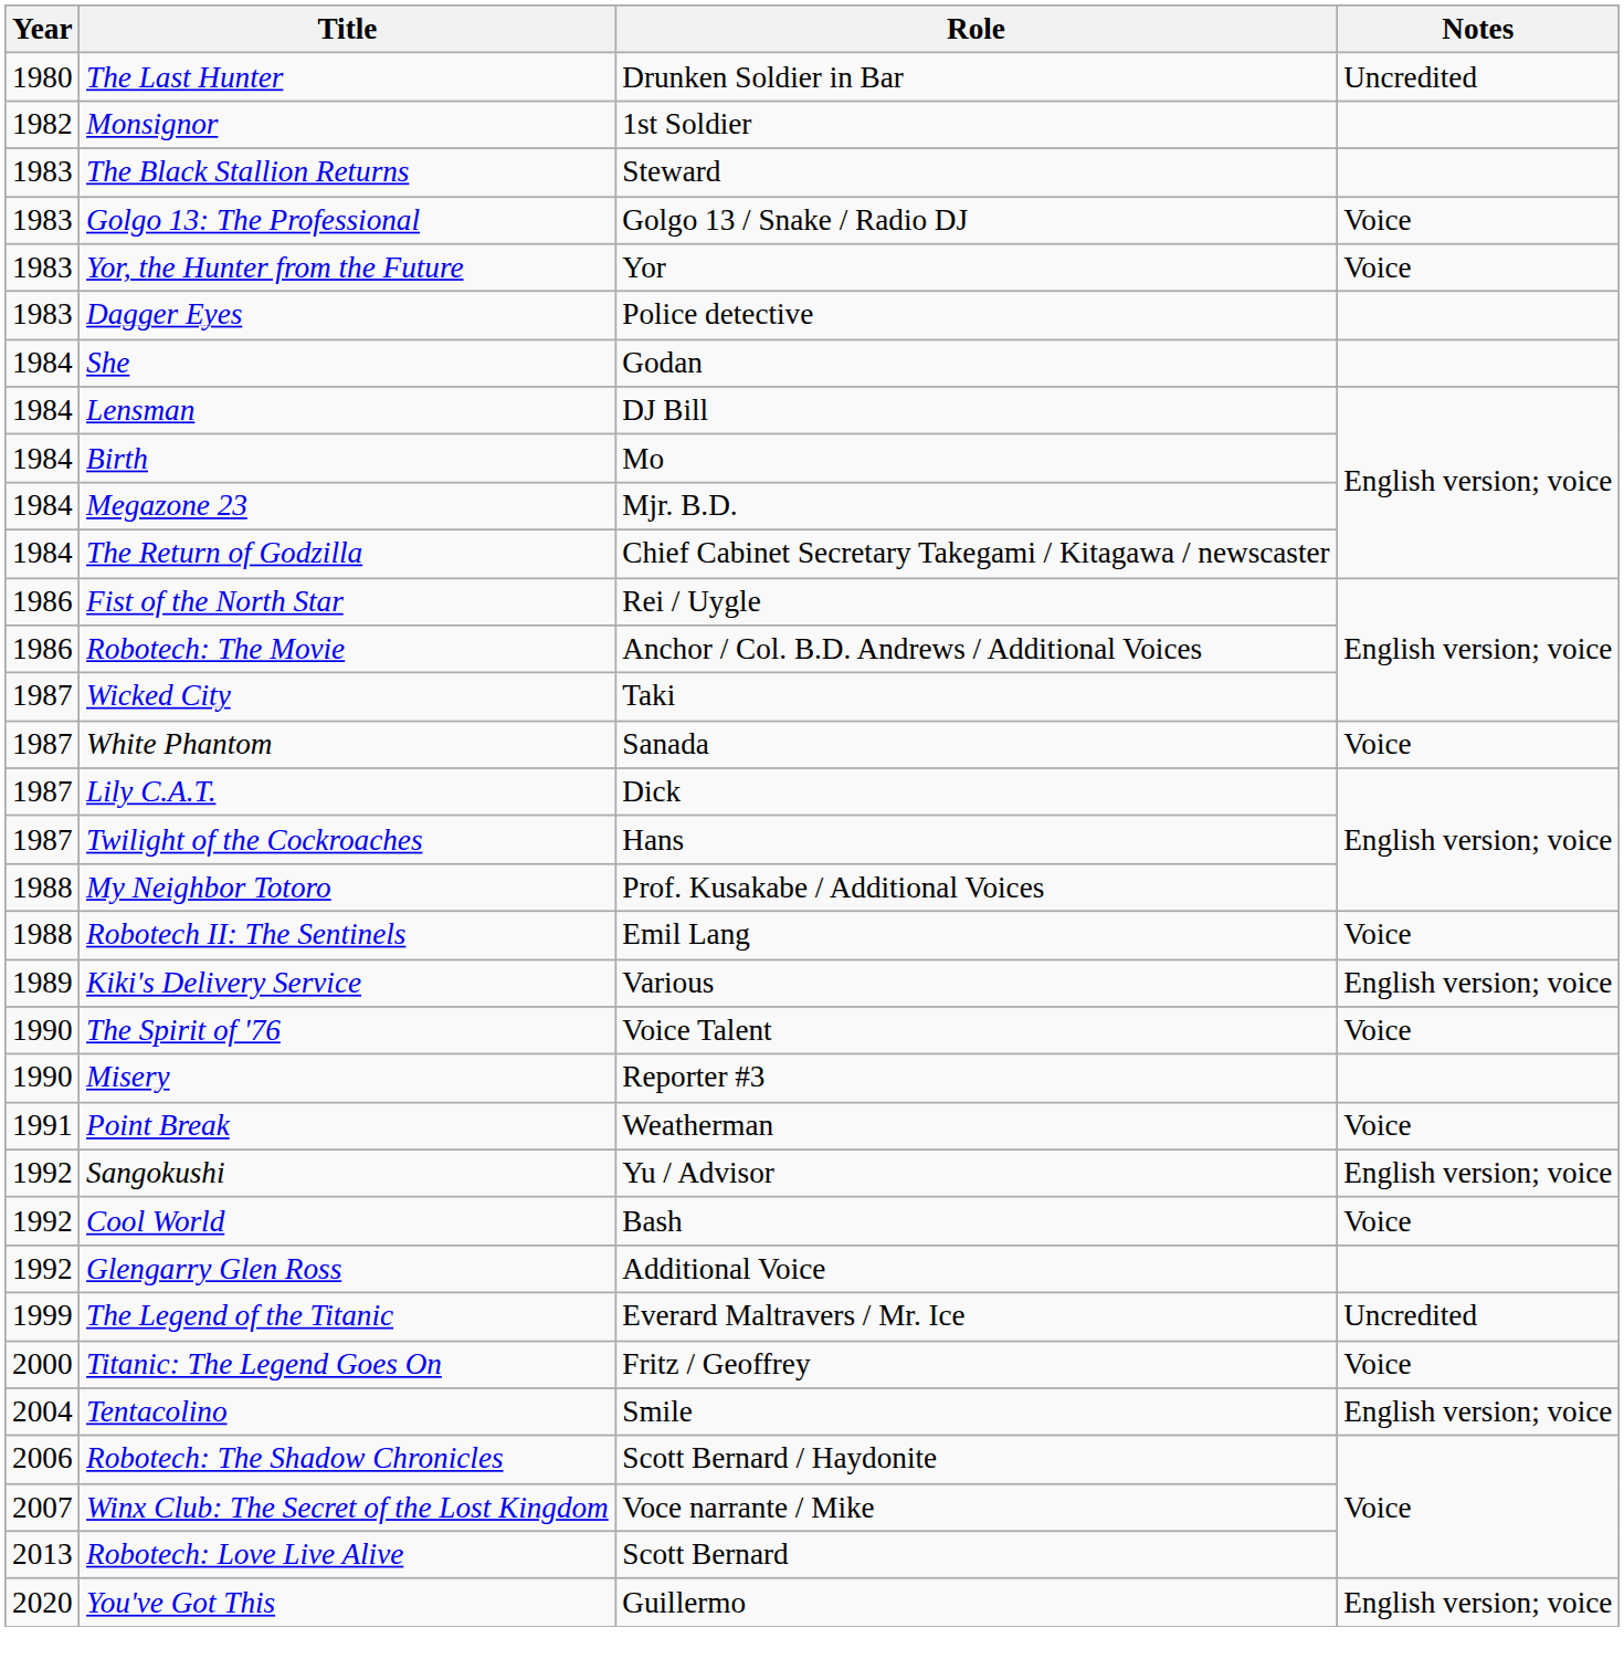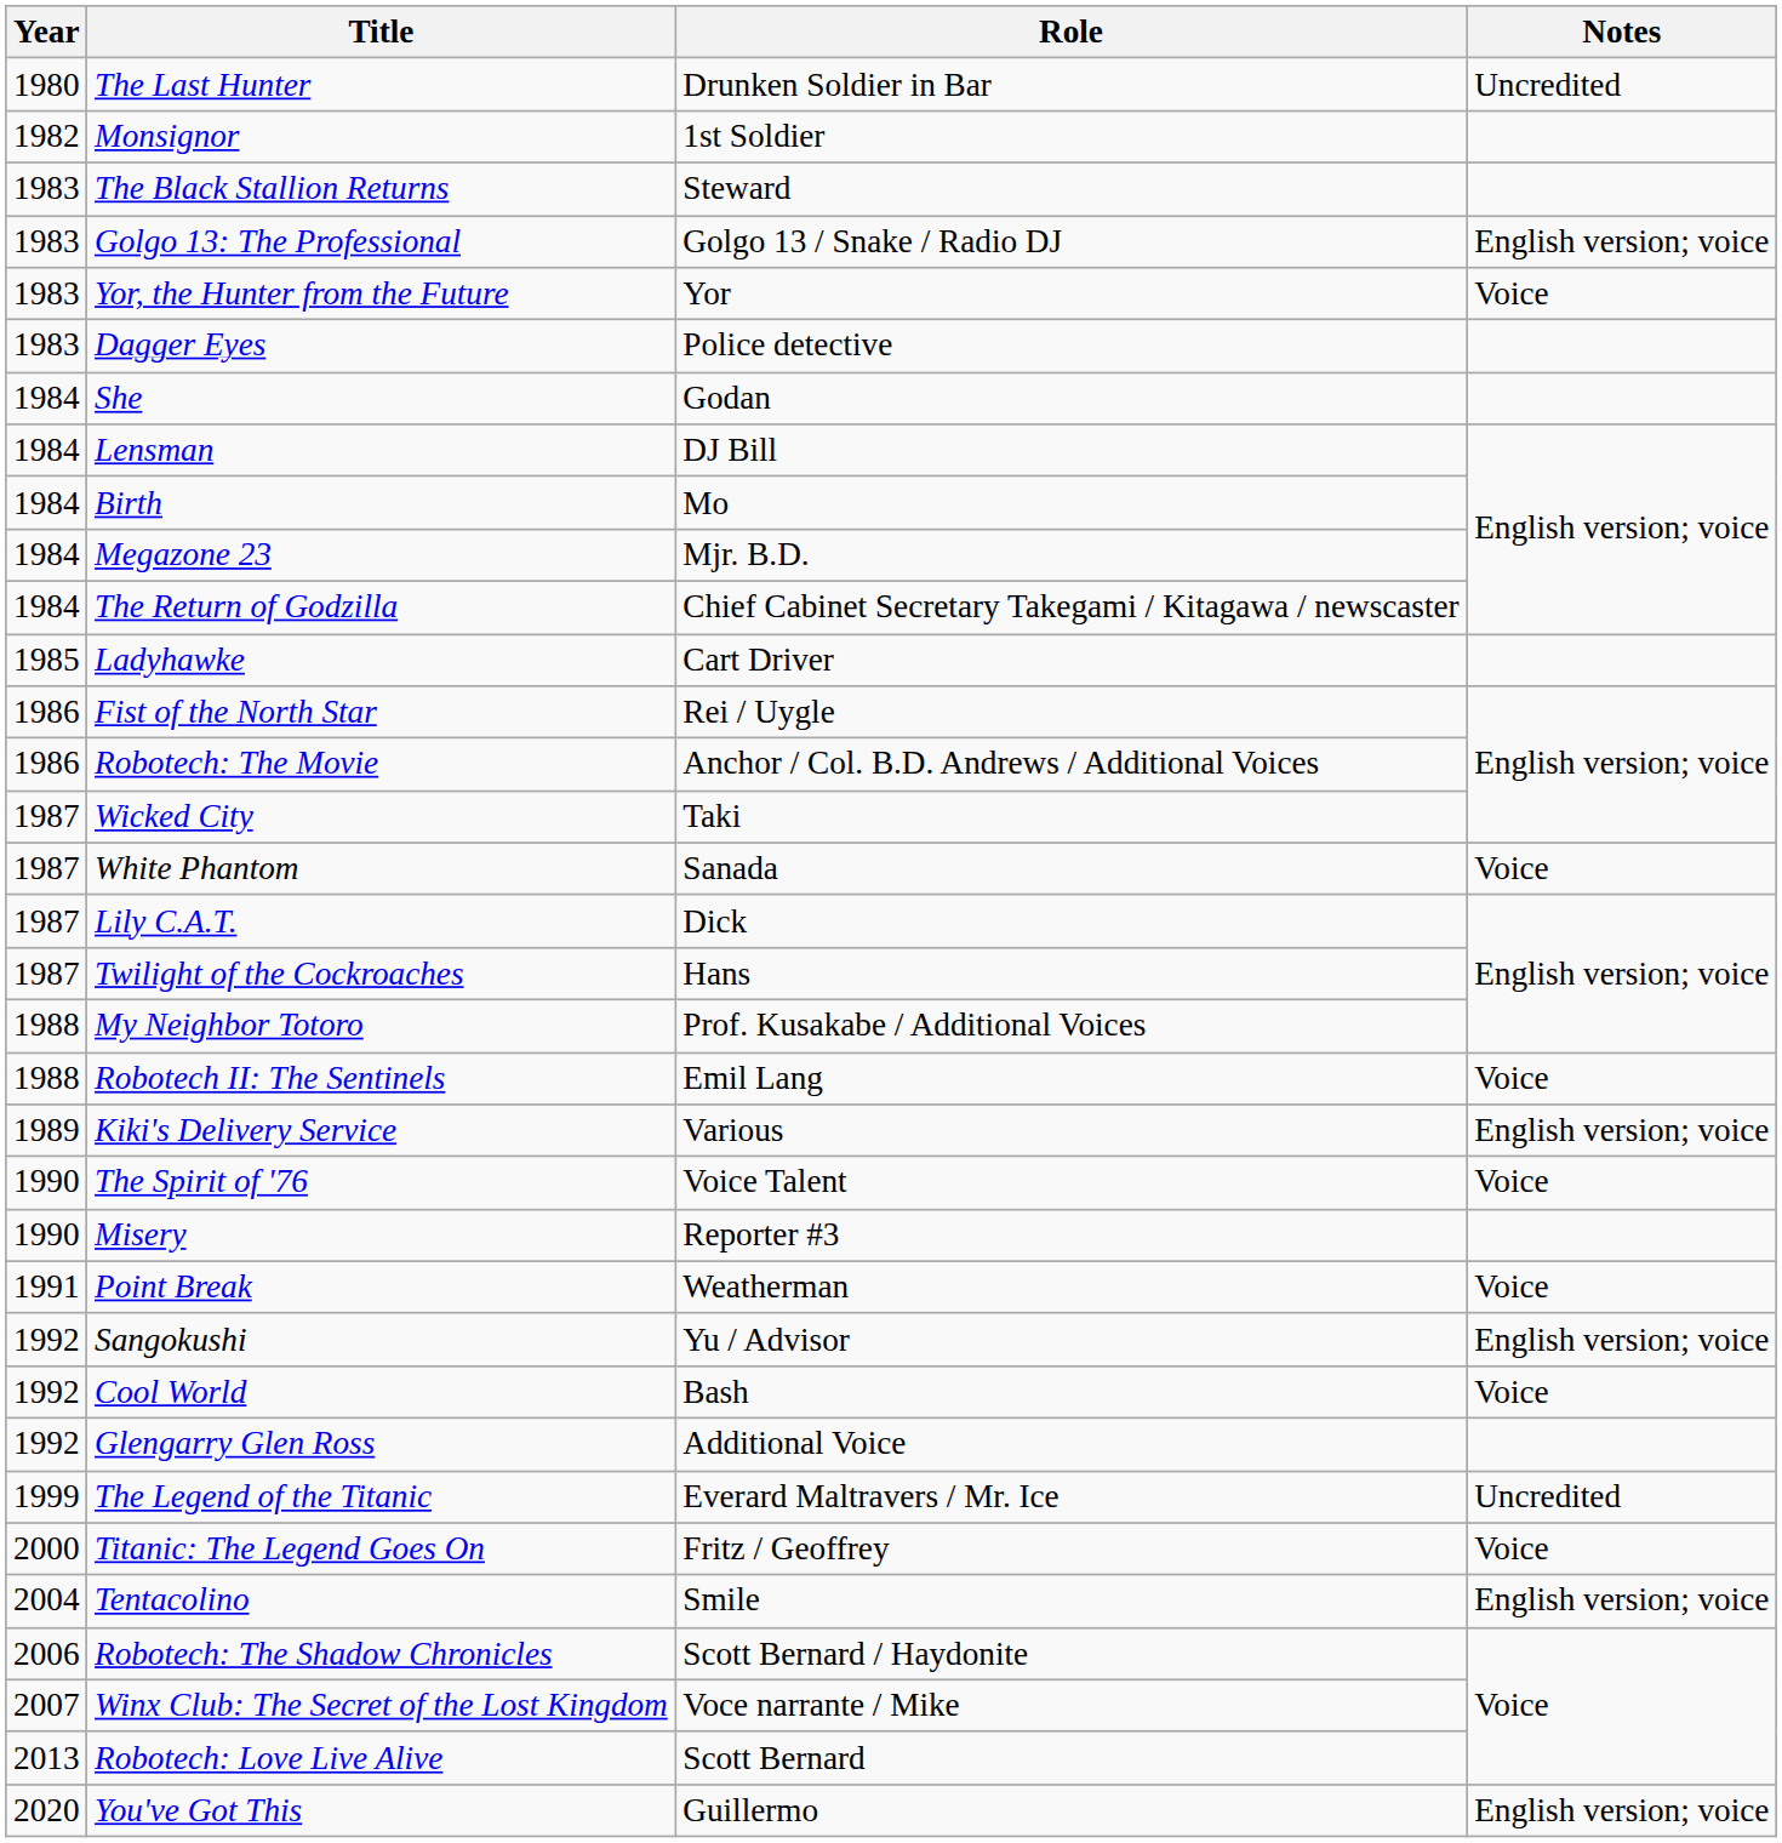 <table class="wikitable sortable">
 <tr>
 <th>Year</th>
 <th>Title</th>
 <th>Role</th>
 <th>Notes</th>
 </tr>
 <tr>
 <td>1980</td>
 <td><em><a href='#'>The Last Hunter</a></em></td>
 <td>Drunken Soldier in Bar</td>
 <td>Uncredited</td>
 </tr>
 <tr>
 <td>1982</td>
 <td><a href='#'><em>Monsignor</em></a></td>
 <td>1st Soldier</td>
 <td></td>
 </tr>
 <tr>
 <td>1983</td>
 <td><em><a href='#'>The Black Stallion Returns</a></em></td>
 <td>Steward</td>
 <td></td>
 </tr>
 <tr>
 <td>1983</td>
 <td><em><a href='#'>Golgo 13: The Professional</a></em></td>
 <td>Golgo 13 / Snake / Radio DJ</td>
-<td>Voice</td>
+<td>English version; voice</td>
 </tr>
 <tr>
 <td>1983</td>
 <td><em><a href='#'>Yor, the Hunter from the Future</a></em></td>
 <td>Yor</td>
 <td>Voice</td>
 </tr>
 <tr>
 <td>1983</td>
 <td><em><a href='#'>Dagger Eyes</a></em></td>
 <td>Police detective</td>
 <td></td>
 </tr>
 <tr>
 <td>1984</td>
 <td><a href='#'><em>She</em></a></td>
 <td>Godan</td>
 <td></td>
 </tr>
 <tr>
 <td>1984</td>
 <td><a href='#'><em>Lensman</em></a></td>
 <td>DJ Bill</td>
 <td rowspan="4">English version; voice</td>
 </tr>
 <tr>
 <td>1984</td>
 <td><a href='#'><em>Birth</em></a></td>
 <td>Mo</td>
 </tr>
 <tr>
 <td>1984</td>
 <td><em><a href='#'>Megazone 23</a></em></td>
 <td>Mjr. B.D.</td>
 </tr>
 <tr>
 <td>1984</td>
 <td><em><a href='#'>The Return of Godzilla</a></em></td>
 <td>Chief Cabinet Secretary Takegami / Kitagawa / newscaster</td>
+</tr>
+<tr>
+<td>1985</td>
+<td><a href='#'><em>Ladyhawke</em></a></td>
+<td>Cart Driver</td>
+<td></td>
 </tr>
 <tr>
 <td>1986</td>
 <td><a href='#'><em>Fist of the North Star</em></a></td>
 <td>Rei / Uygle</td>
 <td rowspan="3">English version; voice</td>
 </tr>
 <tr>
 <td>1986</td>
 <td><em><a href='#'>Robotech: The Movie</a></em></td>
 <td>Anchor / Col. B.D. Andrews / Additional Voices</td>
 </tr>
 <tr>
 <td>1987</td>
 <td><a href='#'><em>Wicked City</em></a></td>
 <td>Taki</td>
 </tr>
 <tr>
 <td>1987</td>
 <td><em>White Phantom</em></td>
 <td>Sanada</td>
 <td>Voice</td>
 </tr>
 <tr>
 <td>1987</td>
 <td><em><a href='#'>Lily C.A.T.</a></em></td>
 <td>Dick</td>
 <td rowspan="3">English version; voice</td>
 </tr>
 <tr>
 <td>1987</td>
 <td><em><a href='#'>Twilight of the Cockroaches</a></em></td>
 <td>Hans</td>
 </tr>
 <tr>
 <td>1988</td>
 <td><em><a href='#'>My Neighbor Totoro</a></em></td>
 <td>Prof. Kusakabe / Additional Voices</td>
 </tr>
 <tr>
 <td>1988</td>
 <td><em><a href='#'>Robotech II: The Sentinels</a></em></td>
 <td>Emil Lang</td>
 <td>Voice</td>
 </tr>
 <tr>
 <td>1989</td>
 <td><em><a href='#'>Kiki's Delivery Service</a></em></td>
 <td>Various</td>
 <td>English version; voice</td>
 </tr>
 <tr>
 <td>1990</td>
 <td><a href='#'><em>The Spirit of '76</em></a></td>
 <td>Voice Talent</td>
 <td>Voice</td>
 </tr>
 <tr>
 <td>1990</td>
 <td><a href='#'><em>Misery</em></a></td>
 <td>Reporter #3</td>
 <td></td>
 </tr>
 <tr>
 <td>1991</td>
 <td><em><a href='#'>Point Break</a></em></td>
 <td>Weatherman</td>
 <td>Voice</td>
 </tr>
 <tr>
 <td>1992</td>
 <td><em>Sangokushi</em></td>
 <td>Yu / Advisor</td>
 <td>English version; voice</td>
 </tr>
 <tr>
 <td>1992</td>
 <td><em><a href='#'>Cool World</a></em></td>
 <td>Bash</td>
 <td>Voice</td>
 </tr>
 <tr>
 <td>1992</td>
 <td><a href='#'><em>Glengarry Glen Ross</em></a></td>
 <td>Additional Voice</td>
 <td></td>
 </tr>
 <tr>
 <td>1999</td>
 <td><em><a href='#'>The Legend of the Titanic</a></em></td>
 <td>Everard Maltravers / Mr. Ice</td>
 <td>Uncredited</td>
 </tr>
 <tr>
 <td>2000</td>
 <td><em><a href='#'>Titanic: The Legend Goes On</a></em></td>
 <td>Fritz / Geoffrey</td>
 <td>Voice</td>
 </tr>
 <tr>
 <td>2004</td>
 <td><em><a href='#'>Tentacolino</a></em></td>
 <td>Smile</td>
 <td>English version; voice</td>
 </tr>
 <tr>
 <td>2006</td>
 <td><em><a href='#'>Robotech: The Shadow Chronicles</a></em></td>
 <td>Scott Bernard / Haydonite</td>
 <td rowspan="3">Voice</td>
 </tr>
 <tr>
 <td>2007</td>
 <td><em><a href='#'>Winx Club: The Secret of the Lost Kingdom</a></em></td>
 <td>Voce narrante / Mike</td>
 </tr>
 <tr>
 <td>2013</td>
 <td><em><a href='#'>Robotech: Love Live Alive</a></em></td>
 <td>Scott Bernard</td>
 </tr>
 <tr>
 <td>2020</td>
 <td><em><a href='#'>You've Got This</a></em></td>
 <td>Guillermo</td>
 <td>English version; voice</td>
 </tr>
 </table>
